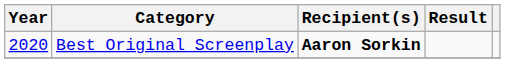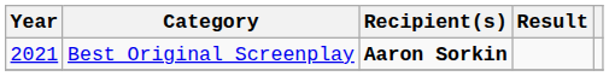 <table class="wikitable unsortable plainrowheaders">
 <tr>
 <th scope="col">Year</th>
 <th scope="col">Category</th>
 <th scope="col">Recipient(s)</th>
 <th scope="col">Result</th>
 <th scope="col" class="unsortable"></th>
 </tr>
 <tr>
-<td><a href='#'>2020</a></td>
+<td><a href='#'>2021</a></td>
 <td><a href='#'>Best Original Screenplay</a></td>
 <td><strong>Aaron Sorkin</strong></td>
 <td></td>
 <td align="center"></td>
 </tr>
 <tr>
 </tr>
 </table>
